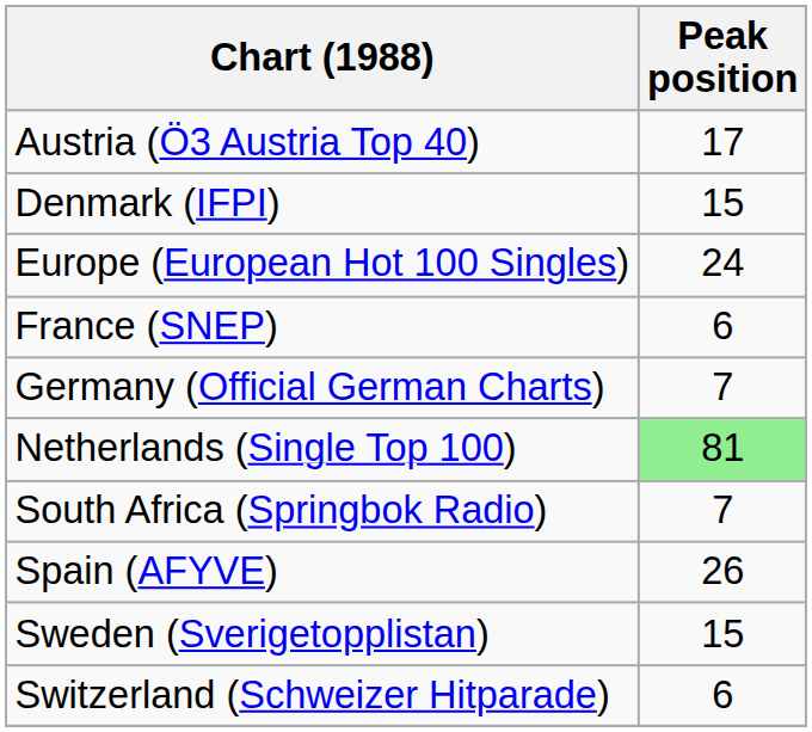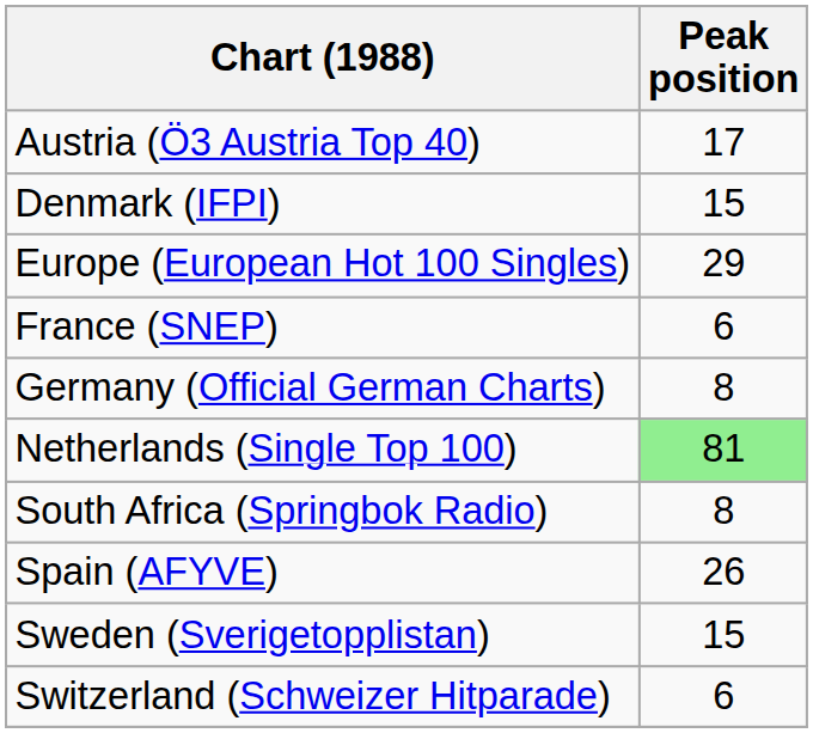 <table class="wikitable sortable">
 <tr>
 <th>Chart (1988)</th>
 <th align="center">Peak<br>position</th>
 </tr>
 <tr>
 <td>Austria (<a href='#'>Ö3 Austria Top 40</a>)</td>
 <td align="center">17</td>
 </tr>
 <tr>
 <td>Denmark (<a href='#'>IFPI</a>)</td>
 <td align="center">15</td>
 </tr>
 <tr>
 <td>Europe (<a href='#'>European Hot 100 Singles</a>)</td>
-<td align="center">24</td>
+<td align="center">29</td>
 </tr>
 <tr>
 <td>France (<a href='#'>SNEP</a>)</td>
 <td align="center">6</td>
 </tr>
 <tr>
 <td>Germany (<a href='#'>Official German Charts</a>)</td>
-<td align="center">7</td>
+<td align="center">8</td>
 </tr>
 <tr>
 <td>Netherlands (<a href='#'>Single Top 100</a>)</td>
 <td align="center" style="background: lightgreen;">81</td>
 </tr>
 <tr>
 <td>South Africa (<a href='#'>Springbok Radio</a>)</td>
-<td align="center">7</td>
+<td align="center">8</td>
 </tr>
 <tr>
 <td>Spain (<a href='#'>AFYVE</a>)</td>
 <td align="center">26</td>
 </tr>
 <tr>
 <td>Sweden (<a href='#'>Sverigetopplistan</a>)</td>
 <td align="center">15</td>
 </tr>
 <tr>
 <td>Switzerland (<a href='#'>Schweizer Hitparade</a>)</td>
 <td align="center">6</td>
 </tr>
 <tr>
 </tr>
 </table>
